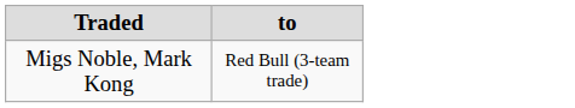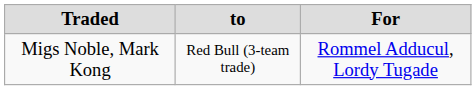 <table class="wikitable" style="text-align: center">
 <tr align="center" bgcolor="#dddddd">
 <td style="width:140px"><strong>Traded</strong></td>
 <td style="width:100px"><strong>to</strong></td>
+<td style="width:140px"><strong>For</strong></td>
 </tr>
 <tr style="height:40px">
 <td>Migs Noble, Mark Kong</td>
 <td style="font-size: 80%">Red Bull (3-team trade)</td>
+<td><a href='#'>Rommel Adducul</a>, <a href='#'>Lordy Tugade</a></td>
 </tr>
 </table>
